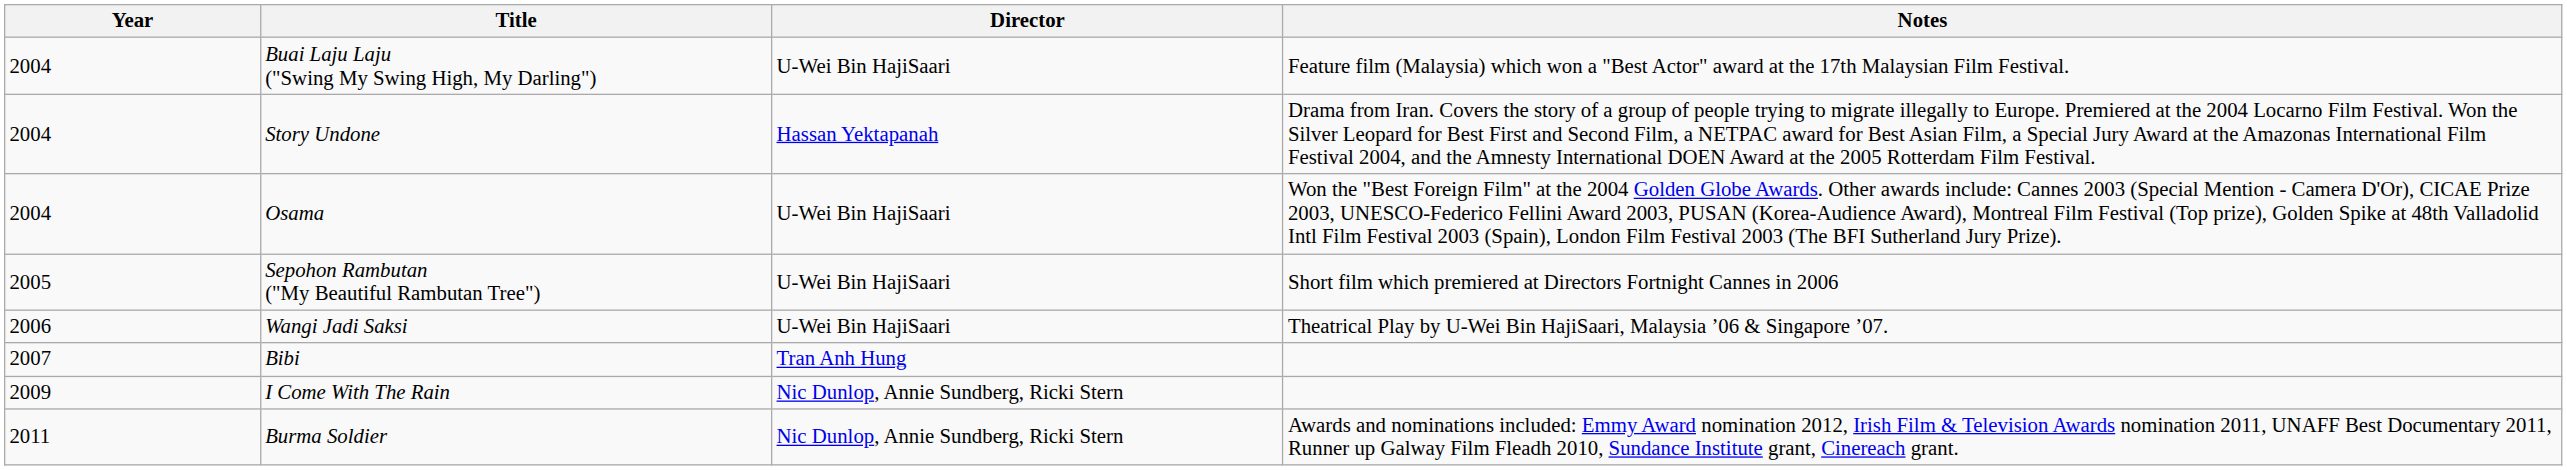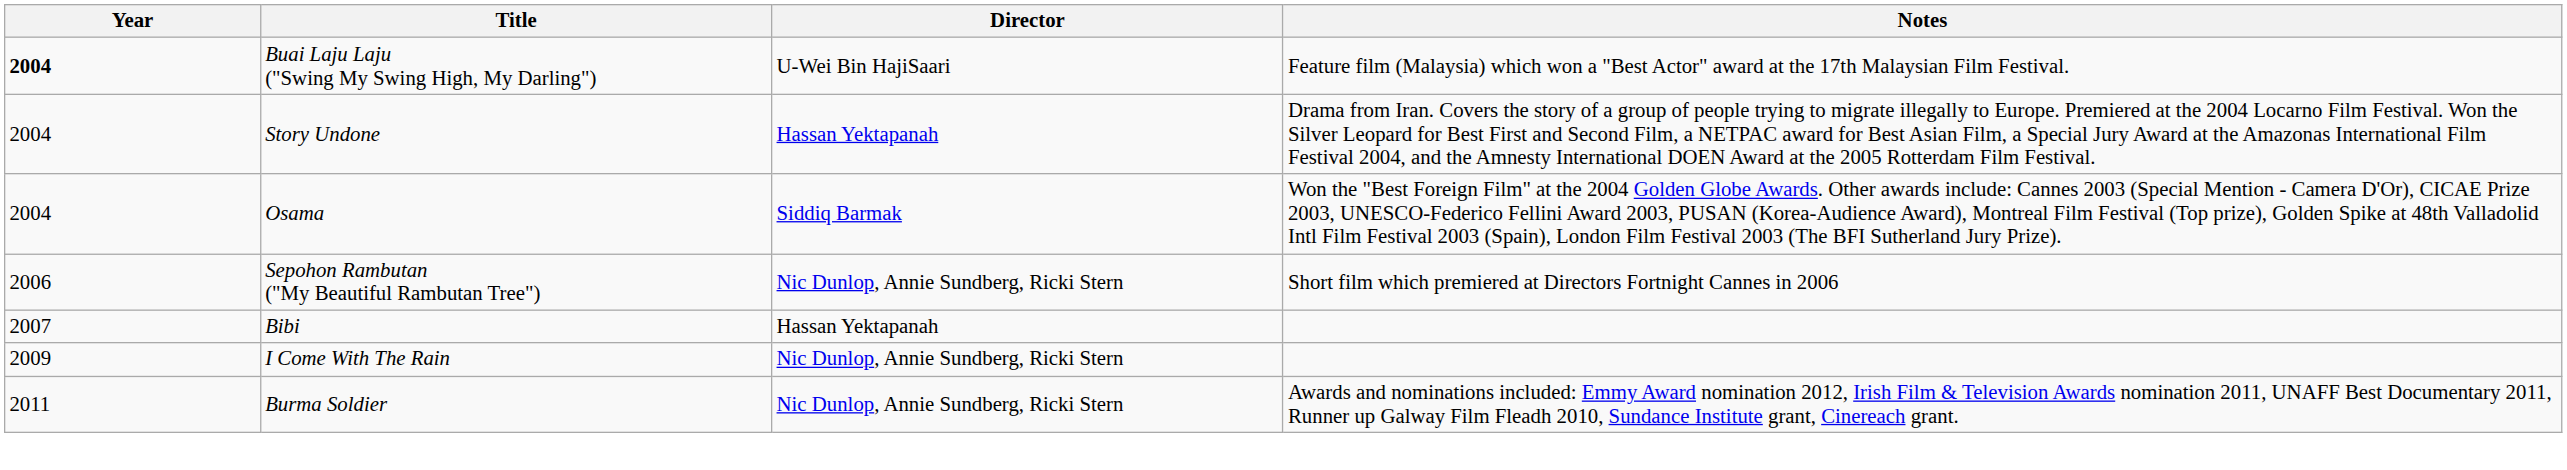 <table class="wikitable">
 <tr>
 <th style="width:10%;">Year</th>
 <th style="width:20%;">Title</th>
 <th style="width:20%;">Director</th>
 <th style="width:50%;">Notes</th>
 </tr>
 <tr>
-<td>2004</td>
+<td><strong>2004</strong></td>
 <td><em>Buai Laju Laju</em><br>("Swing My Swing High, My Darling")</td>
 <td>U-Wei Bin HajiSaari</td>
 <td>Feature film (Malaysia) which won a "Best Actor" award at the 17th Malaysian Film Festival.</td>
 </tr>
 <tr>
 <td>2004</td>
 <td><em>Story Undone</em></td>
 <td><a href='#'>Hassan Yektapanah</a></td>
 <td>Drama from Iran. Covers the story of a group of people trying to migrate illegally to Europe. Premiered at the 2004 Locarno Film Festival. Won the Silver Leopard for Best First and Second Film, a NETPAC award for Best Asian Film, a Special Jury Award at the Amazonas International Film Festival 2004, and the Amnesty International DOEN Award at the 2005 Rotterdam Film Festival.</td>
 </tr>
 <tr>
 <td>2004</td>
 <td><em>Osama</em></td>
-<td>U-Wei Bin HajiSaari</td>
+<td><a href='#'>Siddiq Barmak</a></td>
 <td>Won the "Best Foreign Film" at the 2004 <a href='#'>Golden Globe Awards</a>. Other awards include: Cannes 2003 (Special Mention - Camera D'Or), CICAE Prize 2003, UNESCO-Federico Fellini Award 2003, PUSAN (Korea-Audience Award), Montreal Film Festival (Top prize), Golden Spike at 48th Valladolid Intl Film Festival 2003 (Spain), London Film Festival 2003 (The BFI Sutherland Jury Prize).</td>
 </tr>
 <tr>
-<td>2005</td>
+<td>2006</td>
 <td><em>Sepohon Rambutan</em><br>("My Beautiful Rambutan Tree")</td>
-<td>U-Wei Bin HajiSaari</td>
+<td><a href='#'>Nic Dunlop</a>, Annie Sundberg, Ricki Stern</td>
 <td>Short film which premiered at Directors Fortnight Cannes in 2006</td>
-</tr>
-<tr>
-<td>2006</td>
-<td><em>Wangi Jadi Saksi</em></td>
-<td>U-Wei Bin HajiSaari</td>
-<td>Theatrical Play by U-Wei Bin HajiSaari, Malaysia ’06 & Singapore ’07.</td>
 </tr>
 <tr>
 <td>2007</td>
 <td><em>Bibi</em></td>
-<td><a href='#'>Tran Anh Hung</a></td>
+<td>Hassan Yektapanah</td>
 <td></td>
 </tr>
 <tr>
 <td>2009</td>
 <td><em>I Come With The Rain</em></td>
 <td><a href='#'>Nic Dunlop</a>, Annie Sundberg, Ricki Stern</td>
 <td></td>
 </tr>
 <tr>
 <td>2011</td>
 <td><em>Burma Soldier</em></td>
 <td><a href='#'>Nic Dunlop</a>, Annie Sundberg, Ricki Stern</td>
 <td>Awards and nominations included: <a href='#'>Emmy Award</a> nomination 2012, <a href='#'>Irish Film & Television Awards</a> nomination 2011, UNAFF Best Documentary 2011, Runner up Galway Film Fleadh 2010, <a href='#'>Sundance Institute</a> grant, <a href='#'>Cinereach</a> grant.</td>
 </tr>
 </table>
